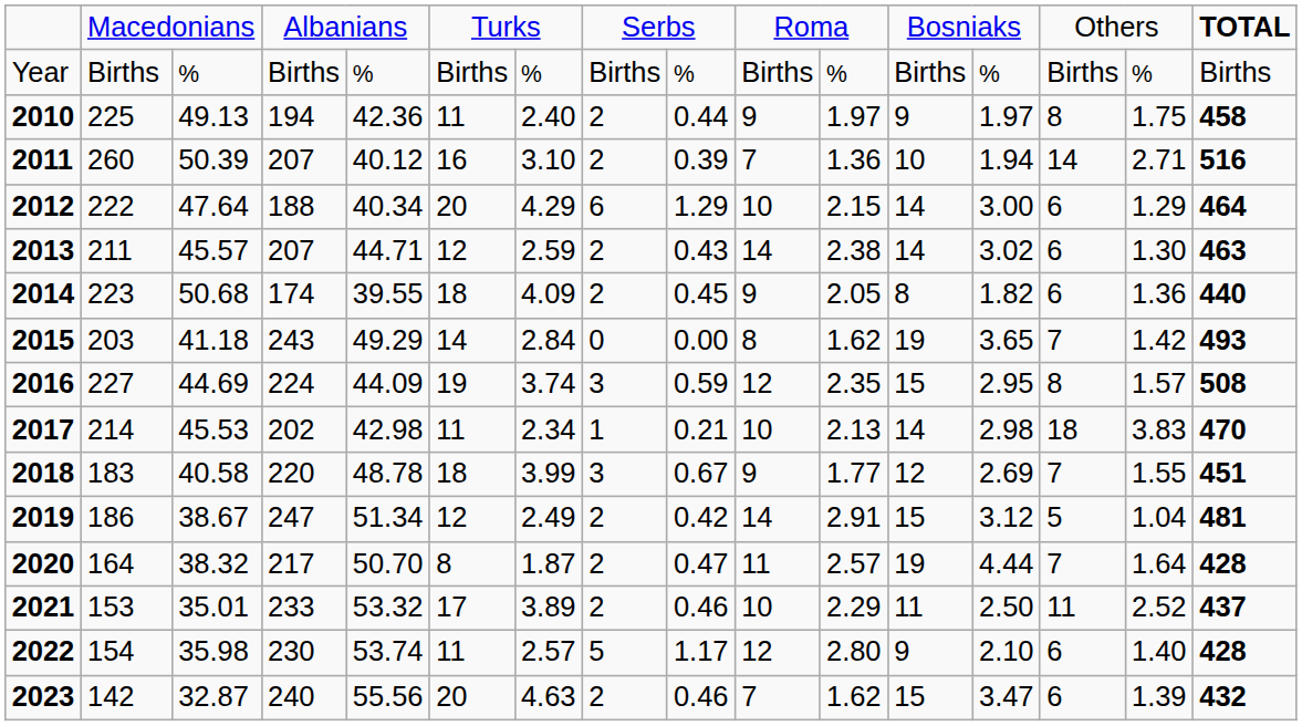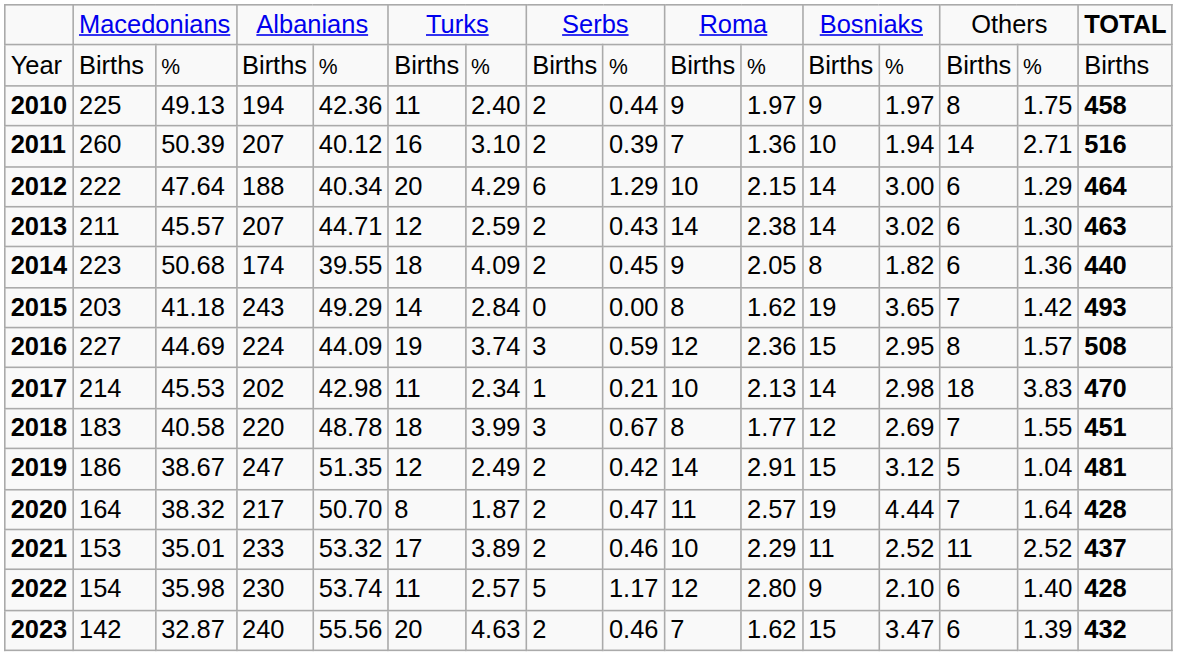 <table class="wikitable">
 <tr>
 <td></td>
 <td colspan="2" align="center"><a href='#'>Macedonians</a></td>
 <td colspan="2" align="center"><a href='#'>Albanians</a></td>
 <td colspan="2" align="center"><a href='#'>Turks</a></td>
 <td colspan="2" align="center"><a href='#'>Serbs</a></td>
 <td colspan="2" align="center"><a href='#'>Roma</a></td>
 <td colspan="2" align="center"><a href='#'>Bosniaks</a></td>
 <td colspan="2" align="center">Others</td>
 <td align="center"><strong>TOTAL</strong></td>
 </tr>
 <tr>
 <td>Year</td>
 <td>Births</td>
 <td><small>%</small></td>
 <td>Births</td>
 <td><small>%</small></td>
 <td>Births</td>
 <td><small>%</small></td>
 <td>Births</td>
 <td><small>%</small></td>
 <td>Births</td>
 <td><small>%</small></td>
 <td>Births</td>
 <td><small>%</small></td>
 <td>Births</td>
 <td><small>%</small></td>
 <td>Births</td>
 </tr>
 <tr>
 <td><strong>2010</strong></td>
 <td>225</td>
 <td>49.13</td>
 <td>194</td>
 <td>42.36</td>
 <td>11</td>
 <td>2.40</td>
 <td>2</td>
 <td>0.44</td>
 <td>9</td>
 <td>1.97</td>
 <td>9</td>
 <td>1.97</td>
 <td>8</td>
 <td>1.75</td>
 <td><strong>458</strong></td>
 </tr>
 <tr>
 <td><strong>2011</strong></td>
 <td>260</td>
 <td>50.39</td>
 <td>207</td>
 <td>40.12</td>
 <td>16</td>
 <td>3.10</td>
 <td>2</td>
 <td>0.39</td>
 <td>7</td>
 <td>1.36</td>
 <td>10</td>
 <td>1.94</td>
 <td>14</td>
 <td>2.71</td>
 <td><strong>516</strong></td>
 </tr>
 <tr>
 <td><strong>2012</strong></td>
 <td>222</td>
 <td>47.64</td>
 <td>188</td>
 <td>40.34</td>
 <td>20</td>
 <td>4.29</td>
 <td>6</td>
 <td>1.29</td>
 <td>10</td>
 <td>2.15</td>
 <td>14</td>
 <td>3.00</td>
 <td>6</td>
 <td>1.29</td>
 <td><strong>464</strong></td>
 </tr>
 <tr>
 <td><strong>2013</strong></td>
 <td>211</td>
 <td>45.57</td>
 <td>207</td>
 <td>44.71</td>
 <td>12</td>
 <td>2.59</td>
 <td>2</td>
 <td>0.43</td>
 <td>14</td>
 <td>2.38</td>
 <td>14</td>
 <td>3.02</td>
 <td>6</td>
 <td>1.30</td>
 <td><strong>463</strong></td>
 </tr>
 <tr>
 <td><strong>2014</strong></td>
 <td>223</td>
 <td>50.68</td>
 <td>174</td>
 <td>39.55</td>
 <td>18</td>
 <td>4.09</td>
 <td>2</td>
 <td>0.45</td>
 <td>9</td>
 <td>2.05</td>
 <td>8</td>
 <td>1.82</td>
 <td>6</td>
 <td>1.36</td>
 <td><strong>440</strong></td>
 </tr>
 <tr>
 <td><strong>2015</strong></td>
 <td>203</td>
 <td>41.18</td>
 <td>243</td>
 <td>49.29</td>
 <td>14</td>
 <td>2.84</td>
 <td>0</td>
 <td>0.00</td>
 <td>8</td>
 <td>1.62</td>
 <td>19</td>
 <td>3.65</td>
 <td>7</td>
 <td>1.42</td>
 <td><strong>493</strong></td>
 </tr>
 <tr>
 <td><strong>2016</strong></td>
 <td>227</td>
 <td>44.69</td>
 <td>224</td>
 <td>44.09</td>
 <td>19</td>
 <td>3.74</td>
 <td>3</td>
 <td>0.59</td>
 <td>12</td>
-<td>2.35</td>
+<td>2.36</td>
 <td>15</td>
 <td>2.95</td>
 <td>8</td>
 <td>1.57</td>
 <td><strong>508</strong></td>
 </tr>
 <tr>
 <td><strong>2017</strong></td>
 <td>214</td>
 <td>45.53</td>
 <td>202</td>
 <td>42.98</td>
 <td>11</td>
 <td>2.34</td>
 <td>1</td>
 <td>0.21</td>
 <td>10</td>
 <td>2.13</td>
 <td>14</td>
 <td>2.98</td>
 <td>18</td>
 <td>3.83</td>
 <td><strong>470</strong></td>
 </tr>
 <tr>
 <td><strong>2018</strong></td>
 <td>183</td>
 <td>40.58</td>
 <td>220</td>
 <td>48.78</td>
 <td>18</td>
 <td>3.99</td>
 <td>3</td>
 <td>0.67</td>
-<td>9</td>
+<td>8</td>
 <td>1.77</td>
 <td>12</td>
 <td>2.69</td>
 <td>7</td>
 <td>1.55</td>
 <td><strong>451</strong></td>
 </tr>
 <tr>
 <td><strong>2019</strong></td>
 <td>186</td>
 <td>38.67</td>
 <td>247</td>
-<td>51.34</td>
+<td>51.35</td>
 <td>12</td>
 <td>2.49</td>
 <td>2</td>
 <td>0.42</td>
 <td>14</td>
 <td>2.91</td>
 <td>15</td>
 <td>3.12</td>
 <td>5</td>
 <td>1.04</td>
 <td><strong>481</strong></td>
 </tr>
 <tr>
 <td><strong>2020</strong></td>
 <td>164</td>
 <td>38.32</td>
 <td>217</td>
 <td>50.70</td>
 <td>8</td>
 <td>1.87</td>
 <td>2</td>
 <td>0.47</td>
 <td>11</td>
 <td>2.57</td>
 <td>19</td>
 <td>4.44</td>
 <td>7</td>
 <td>1.64</td>
 <td><strong>428</strong></td>
 </tr>
 <tr>
 <td><strong>2021</strong></td>
 <td>153</td>
 <td>35.01</td>
 <td>233</td>
 <td>53.32</td>
 <td>17</td>
 <td>3.89</td>
 <td>2</td>
 <td>0.46</td>
 <td>10</td>
 <td>2.29</td>
 <td>11</td>
-<td>2.50</td>
+<td>2.52</td>
 <td>11</td>
 <td>2.52</td>
 <td><strong>437</strong></td>
 </tr>
 <tr>
 <td><strong>2022</strong></td>
 <td>154</td>
 <td>35.98</td>
 <td>230</td>
 <td>53.74</td>
 <td>11</td>
 <td>2.57</td>
 <td>5</td>
 <td>1.17</td>
 <td>12</td>
 <td>2.80</td>
 <td>9</td>
 <td>2.10</td>
 <td>6</td>
 <td>1.40</td>
 <td><strong>428</strong></td>
 </tr>
 <tr>
 <td><strong>2023</strong></td>
 <td>142</td>
 <td>32.87</td>
 <td>240</td>
 <td>55.56</td>
 <td>20</td>
 <td>4.63</td>
 <td>2</td>
 <td>0.46</td>
 <td>7</td>
 <td>1.62</td>
 <td>15</td>
 <td>3.47</td>
 <td>6</td>
 <td>1.39</td>
 <td><strong>432</strong></td>
 </tr>
 </table>
